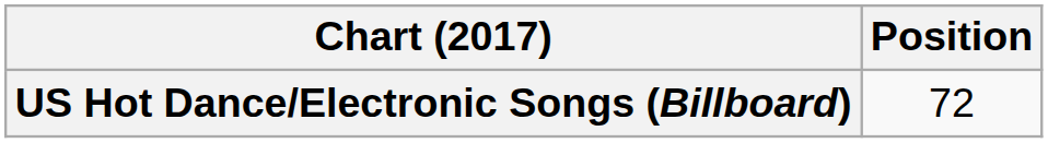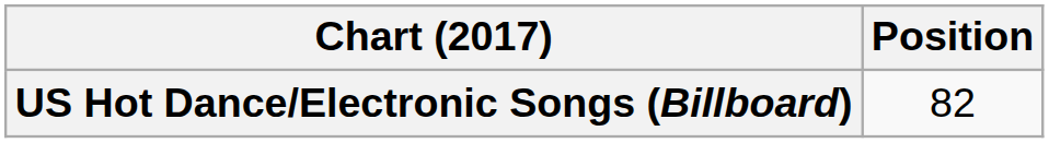 <table class="wikitable plainrowheaders" style="text-align:center">
 <tr>
 <th scope="col">Chart (2017)</th>
 <th scope="col">Position</th>
 </tr>
 <tr>
 <th scope="row">US Hot Dance/Electronic Songs (<em>Billboard</em>)</th>
-<td>72</td>
+<td>82</td>
 </tr>
 </table>
